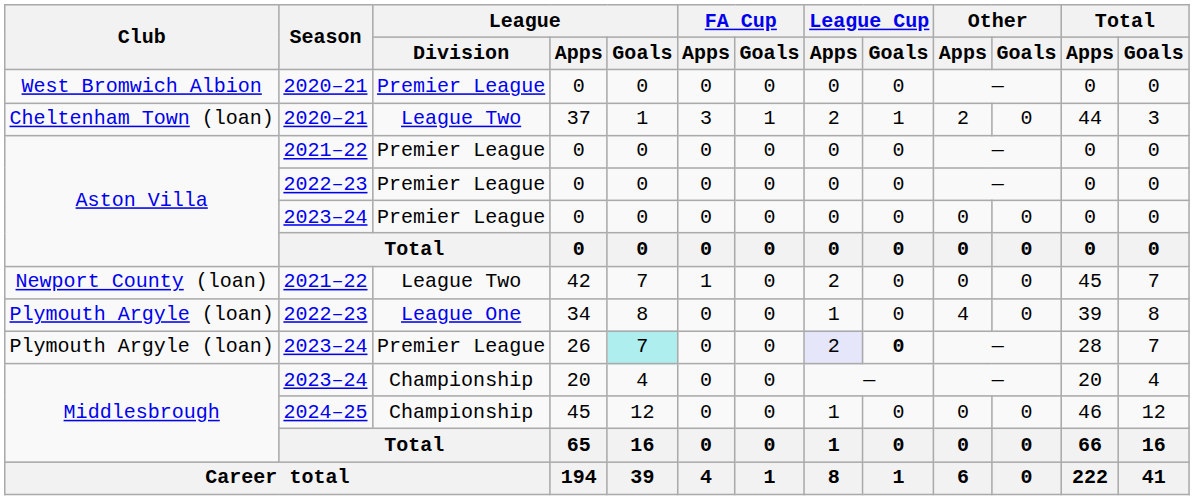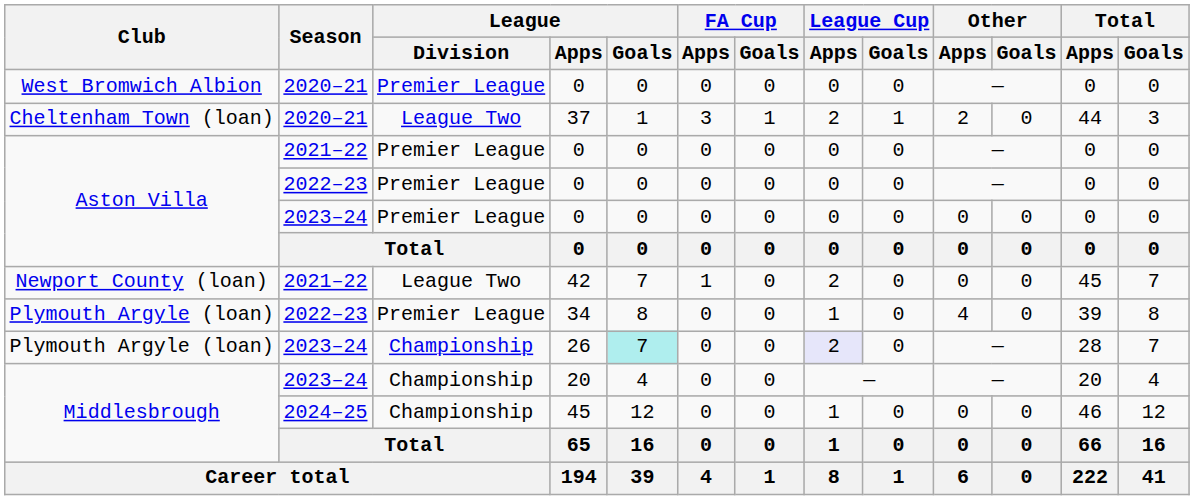 <table class="wikitable" style="text-align:center">
 <tr>
 <th rowspan="2">Club</th>
 <th rowspan="2">Season</th>
 <th colspan="3">League</th>
 <th colspan="2"><a href='#'>FA Cup</a></th>
 <th colspan="2"><a href='#'>League Cup</a></th>
 <th colspan="2">Other</th>
 <th colspan="2">Total</th>
 </tr>
 <tr>
 <th>Division</th>
 <th>Apps</th>
 <th>Goals</th>
 <th>Apps</th>
 <th>Goals</th>
 <th>Apps</th>
 <th>Goals</th>
 <th>Apps</th>
 <th>Goals</th>
 <th>Apps</th>
 <th>Goals</th>
 </tr>
 <tr>
 <td><a href='#'>West Bromwich Albion</a></td>
 <td><a href='#'>2020–21</a></td>
 <td><a href='#'>Premier League</a></td>
 <td>0</td>
 <td>0</td>
 <td>0</td>
 <td>0</td>
 <td>0</td>
 <td>0</td>
 <td colspan="2">—</td>
 <td>0</td>
 <td>0</td>
 </tr>
 <tr>
 <td><a href='#'>Cheltenham Town</a> (loan)</td>
 <td><a href='#'>2020–21</a></td>
 <td><a href='#'>League Two</a></td>
 <td>37</td>
 <td>1</td>
 <td>3</td>
 <td>1</td>
 <td>2</td>
 <td>1</td>
 <td>2</td>
 <td>0</td>
 <td>44</td>
 <td>3</td>
 </tr>
 <tr>
 <td rowspan="4"><a href='#'>Aston Villa</a></td>
 <td><a href='#'>2021–22</a></td>
 <td>Premier League</td>
 <td>0</td>
 <td>0</td>
 <td>0</td>
 <td>0</td>
 <td>0</td>
 <td>0</td>
 <td colspan="2">—</td>
 <td>0</td>
 <td>0</td>
 </tr>
 <tr>
 <td><a href='#'>2022–23</a></td>
 <td>Premier League</td>
 <td>0</td>
 <td>0</td>
 <td>0</td>
 <td>0</td>
 <td>0</td>
 <td>0</td>
 <td colspan="2">—</td>
 <td>0</td>
 <td>0</td>
 </tr>
 <tr>
 <td><a href='#'>2023–24</a></td>
 <td>Premier League</td>
 <td>0</td>
 <td>0</td>
 <td>0</td>
 <td>0</td>
 <td>0</td>
 <td>0</td>
 <td>0</td>
 <td>0</td>
 <td>0</td>
 <td>0</td>
 </tr>
 <tr>
 <th colspan="2">Total</th>
 <th>0</th>
 <th>0</th>
 <th>0</th>
 <th>0</th>
 <th>0</th>
 <th>0</th>
 <th>0</th>
 <th>0</th>
 <th>0</th>
 <th>0</th>
 </tr>
 <tr>
 <td><a href='#'>Newport County</a> (loan)</td>
 <td><a href='#'>2021–22</a></td>
 <td>League Two</td>
 <td>42</td>
 <td>7</td>
 <td>1</td>
 <td>0</td>
 <td>2</td>
 <td>0</td>
 <td>0</td>
 <td>0</td>
 <td>45</td>
 <td>7</td>
 </tr>
 <tr>
 <td><a href='#'>Plymouth Argyle</a> (loan)</td>
 <td><a href='#'>2022–23</a></td>
-<td><a href='#'>League One</a></td>
+<td>Premier League</td>
 <td>34</td>
 <td>8</td>
 <td>0</td>
 <td>0</td>
 <td>1</td>
 <td>0</td>
 <td>4</td>
 <td>0</td>
 <td>39</td>
 <td>8</td>
 </tr>
 <tr>
 <td>Plymouth Argyle (loan)</td>
 <td><a href='#'>2023–24</a></td>
-<td>Premier League</td>
+<td><a href='#'>Championship</a></td>
 <td>26</td>
 <td style="background: paleturquoise;">7</td>
 <td>0</td>
 <td>0</td>
 <td style="background: lavender;">2</td>
-<td><strong>0</strong></td>
+<td>0</td>
 <td colspan="2">—</td>
 <td>28</td>
 <td>7</td>
 </tr>
 <tr>
 <td rowspan=3><a href='#'>Middlesbrough</a></td>
 <td><a href='#'>2023–24</a></td>
 <td>Championship</td>
 <td>20</td>
 <td>4</td>
 <td>0</td>
 <td>0</td>
 <td colspan="2">—</td>
 <td colspan="2">—</td>
 <td>20</td>
 <td>4</td>
 </tr>
 <tr>
 <td><a href='#'>2024–25</a></td>
 <td>Championship</td>
 <td>45</td>
 <td>12</td>
 <td>0</td>
 <td>0</td>
 <td>1</td>
 <td>0</td>
 <td>0</td>
 <td>0</td>
 <td>46</td>
 <td>12</td>
 </tr>
 <tr>
 <th colspan="2">Total</th>
 <th>65</th>
 <th>16</th>
 <th>0</th>
 <th>0</th>
 <th>1</th>
 <th>0</th>
 <th>0</th>
 <th>0</th>
 <th>66</th>
 <th>16</th>
 </tr>
 <tr>
 <th colspan="3">Career total</th>
 <th>194</th>
 <th>39</th>
 <th>4</th>
 <th>1</th>
 <th>8</th>
 <th>1</th>
 <th>6</th>
 <th>0</th>
 <th>222</th>
 <th>41</th>
 </tr>
 </table>
